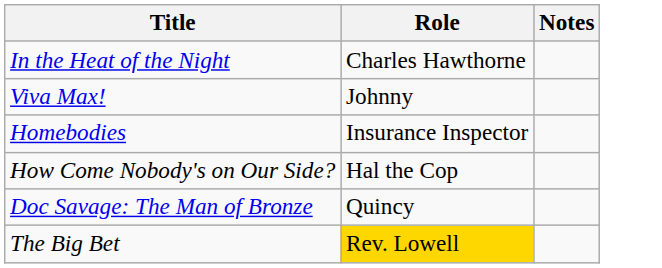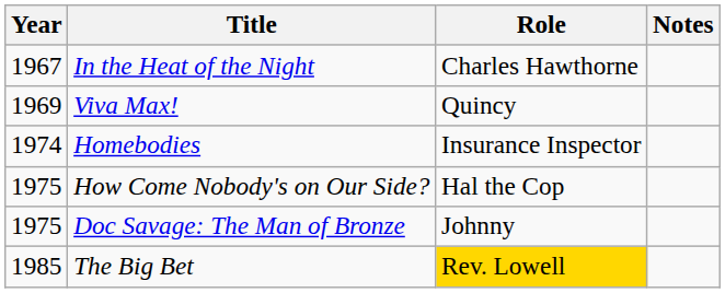 <table class="wikitable">
 <tr>
+<th>Year</th>
 <th>Title</th>
 <th>Role</th>
 <th>Notes</th>
 </tr>
 <tr>
+<td>1967</td>
 <td><em><a href='#'>In the Heat of the Night</a></em></td>
 <td>Charles Hawthorne</td>
 <td></td>
 </tr>
 <tr>
+<td>1969</td>
 <td><em><a href='#'>Viva Max!</a></em></td>
-<td>Johnny</td>
+<td>Quincy</td>
 <td></td>
 </tr>
 <tr>
+<td>1974</td>
 <td><em><a href='#'>Homebodies</a></em></td>
 <td>Insurance Inspector</td>
 <td></td>
 </tr>
 <tr>
+<td>1975</td>
 <td><em>How Come Nobody's on Our Side?</em></td>
 <td>Hal the Cop</td>
 <td></td>
 </tr>
 <tr>
+<td>1975</td>
 <td><em><a href='#'>Doc Savage: The Man of Bronze</a></em></td>
-<td>Quincy</td>
+<td>Johnny</td>
 <td></td>
 </tr>
 <tr>
+<td>1985</td>
 <td><em>The Big Bet</em></td>
 <td style="background: gold;">Rev. Lowell</td>
 <td></td>
 </tr>
 </table>
